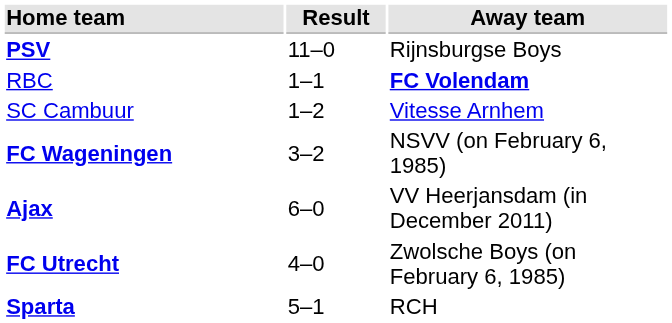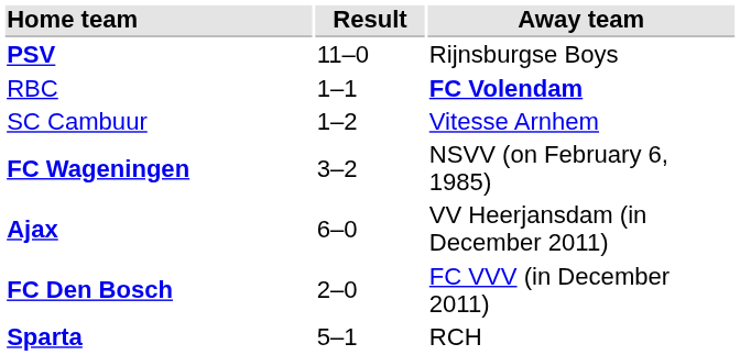 <table style="float:right;">
 <tr bgcolor="#E4E4E4">
 <th style="border-bottom:1px solid #AAAAAA" width="200" align="left">Home team</th>
 <th style="border-bottom:1px solid #AAAAAA" width="70" align="center">Result</th>
 <th style="border-bottom:1px solid #AAAAAA" width="200">Away team</th>
 </tr>
 <tr>
 <td><strong><a href='#'>PSV</a></strong></td>
 <td>11–0</td>
 <td>Rijnsburgse Boys</td>
 </tr>
 <tr>
 <td><a href='#'>RBC</a></td>
 <td>1–1</td>
 <td><strong><a href='#'>FC Volendam</a></strong></td>
 </tr>
 <tr>
 <td><a href='#'>SC Cambuur</a></td>
 <td>1–2</td>
 <td><a href='#'>Vitesse Arnhem</a></td>
 </tr>
 <tr>
 <td><strong><a href='#'>FC Wageningen</a></strong></td>
 <td>3–2</td>
 <td>NSVV (on February 6, 1985)</td>
 </tr>
 <tr>
 <td><strong><a href='#'>Ajax</a></strong></td>
 <td>6–0</td>
 <td>VV Heerjansdam (in December 2011)</td>
 </tr>
 <tr>
-<td><strong><a href='#'>FC Utrecht</a></strong></td>
-<td>4–0</td>
-<td>Zwolsche Boys (on February 6, 1985)</td>
+<td><strong><a href='#'>FC Den Bosch</a></strong></td>
+<td>2–0</td>
+<td><a href='#'>FC VVV</a> (in December  2011)</td>
 </tr>
 <tr>
 <td><strong><a href='#'>Sparta</a></strong></td>
 <td>5–1</td>
 <td>RCH</td>
 </tr>
 </table>
